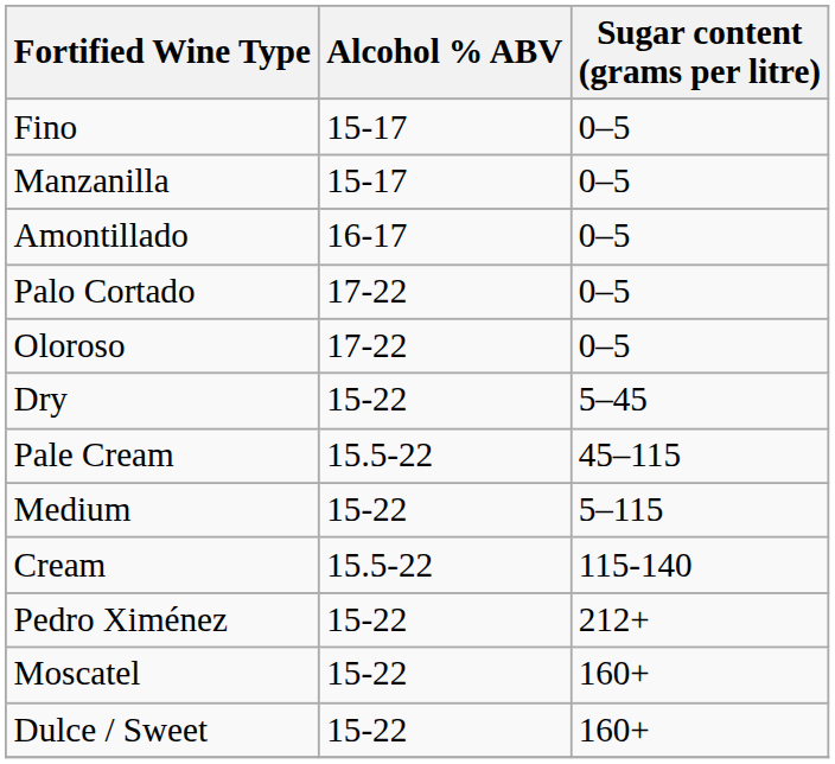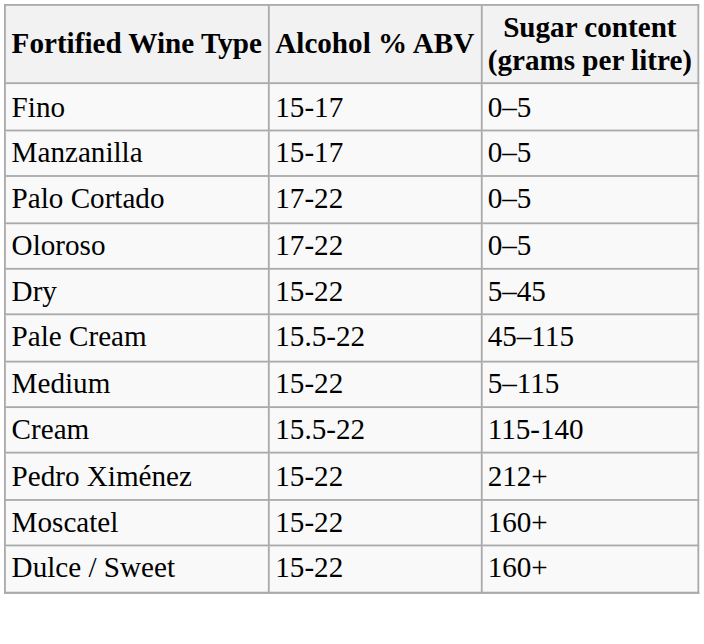 <table class="wikitable">
 <tr>
 <th>Fortified Wine Type</th>
 <th>Alcohol % ABV</th>
 <th>Sugar content<br>(grams per litre)</th>
 </tr>
 <tr>
 <td>Fino</td>
 <td>15-17</td>
 <td>0–5</td>
 </tr>
 <tr>
 <td>Manzanilla</td>
 <td>15-17</td>
-<td>0–5</td>
-</tr>
-<tr>
-<td>Amontillado</td>
-<td>16-17</td>
 <td>0–5</td>
 </tr>
 <tr>
 <td>Palo Cortado</td>
 <td>17-22</td>
 <td>0–5</td>
 </tr>
 <tr>
 <td>Oloroso</td>
 <td>17-22</td>
 <td>0–5</td>
 </tr>
 <tr>
 <td>Dry</td>
 <td>15-22</td>
 <td>5–45</td>
 </tr>
 <tr>
 <td>Pale Cream</td>
 <td>15.5-22</td>
 <td>45–115</td>
 </tr>
 <tr>
 <td>Medium</td>
 <td>15-22</td>
 <td>5–115</td>
 </tr>
 <tr>
 <td>Cream</td>
 <td>15.5-22</td>
 <td>115-140</td>
 </tr>
 <tr>
 <td>Pedro Ximénez</td>
 <td>15-22</td>
 <td>212+</td>
 </tr>
 <tr>
 <td>Moscatel</td>
 <td>15-22</td>
 <td>160+</td>
 </tr>
 <tr>
 <td>Dulce / Sweet</td>
 <td>15-22</td>
 <td>160+</td>
 </tr>
 <tr>
 </tr>
 </table>
